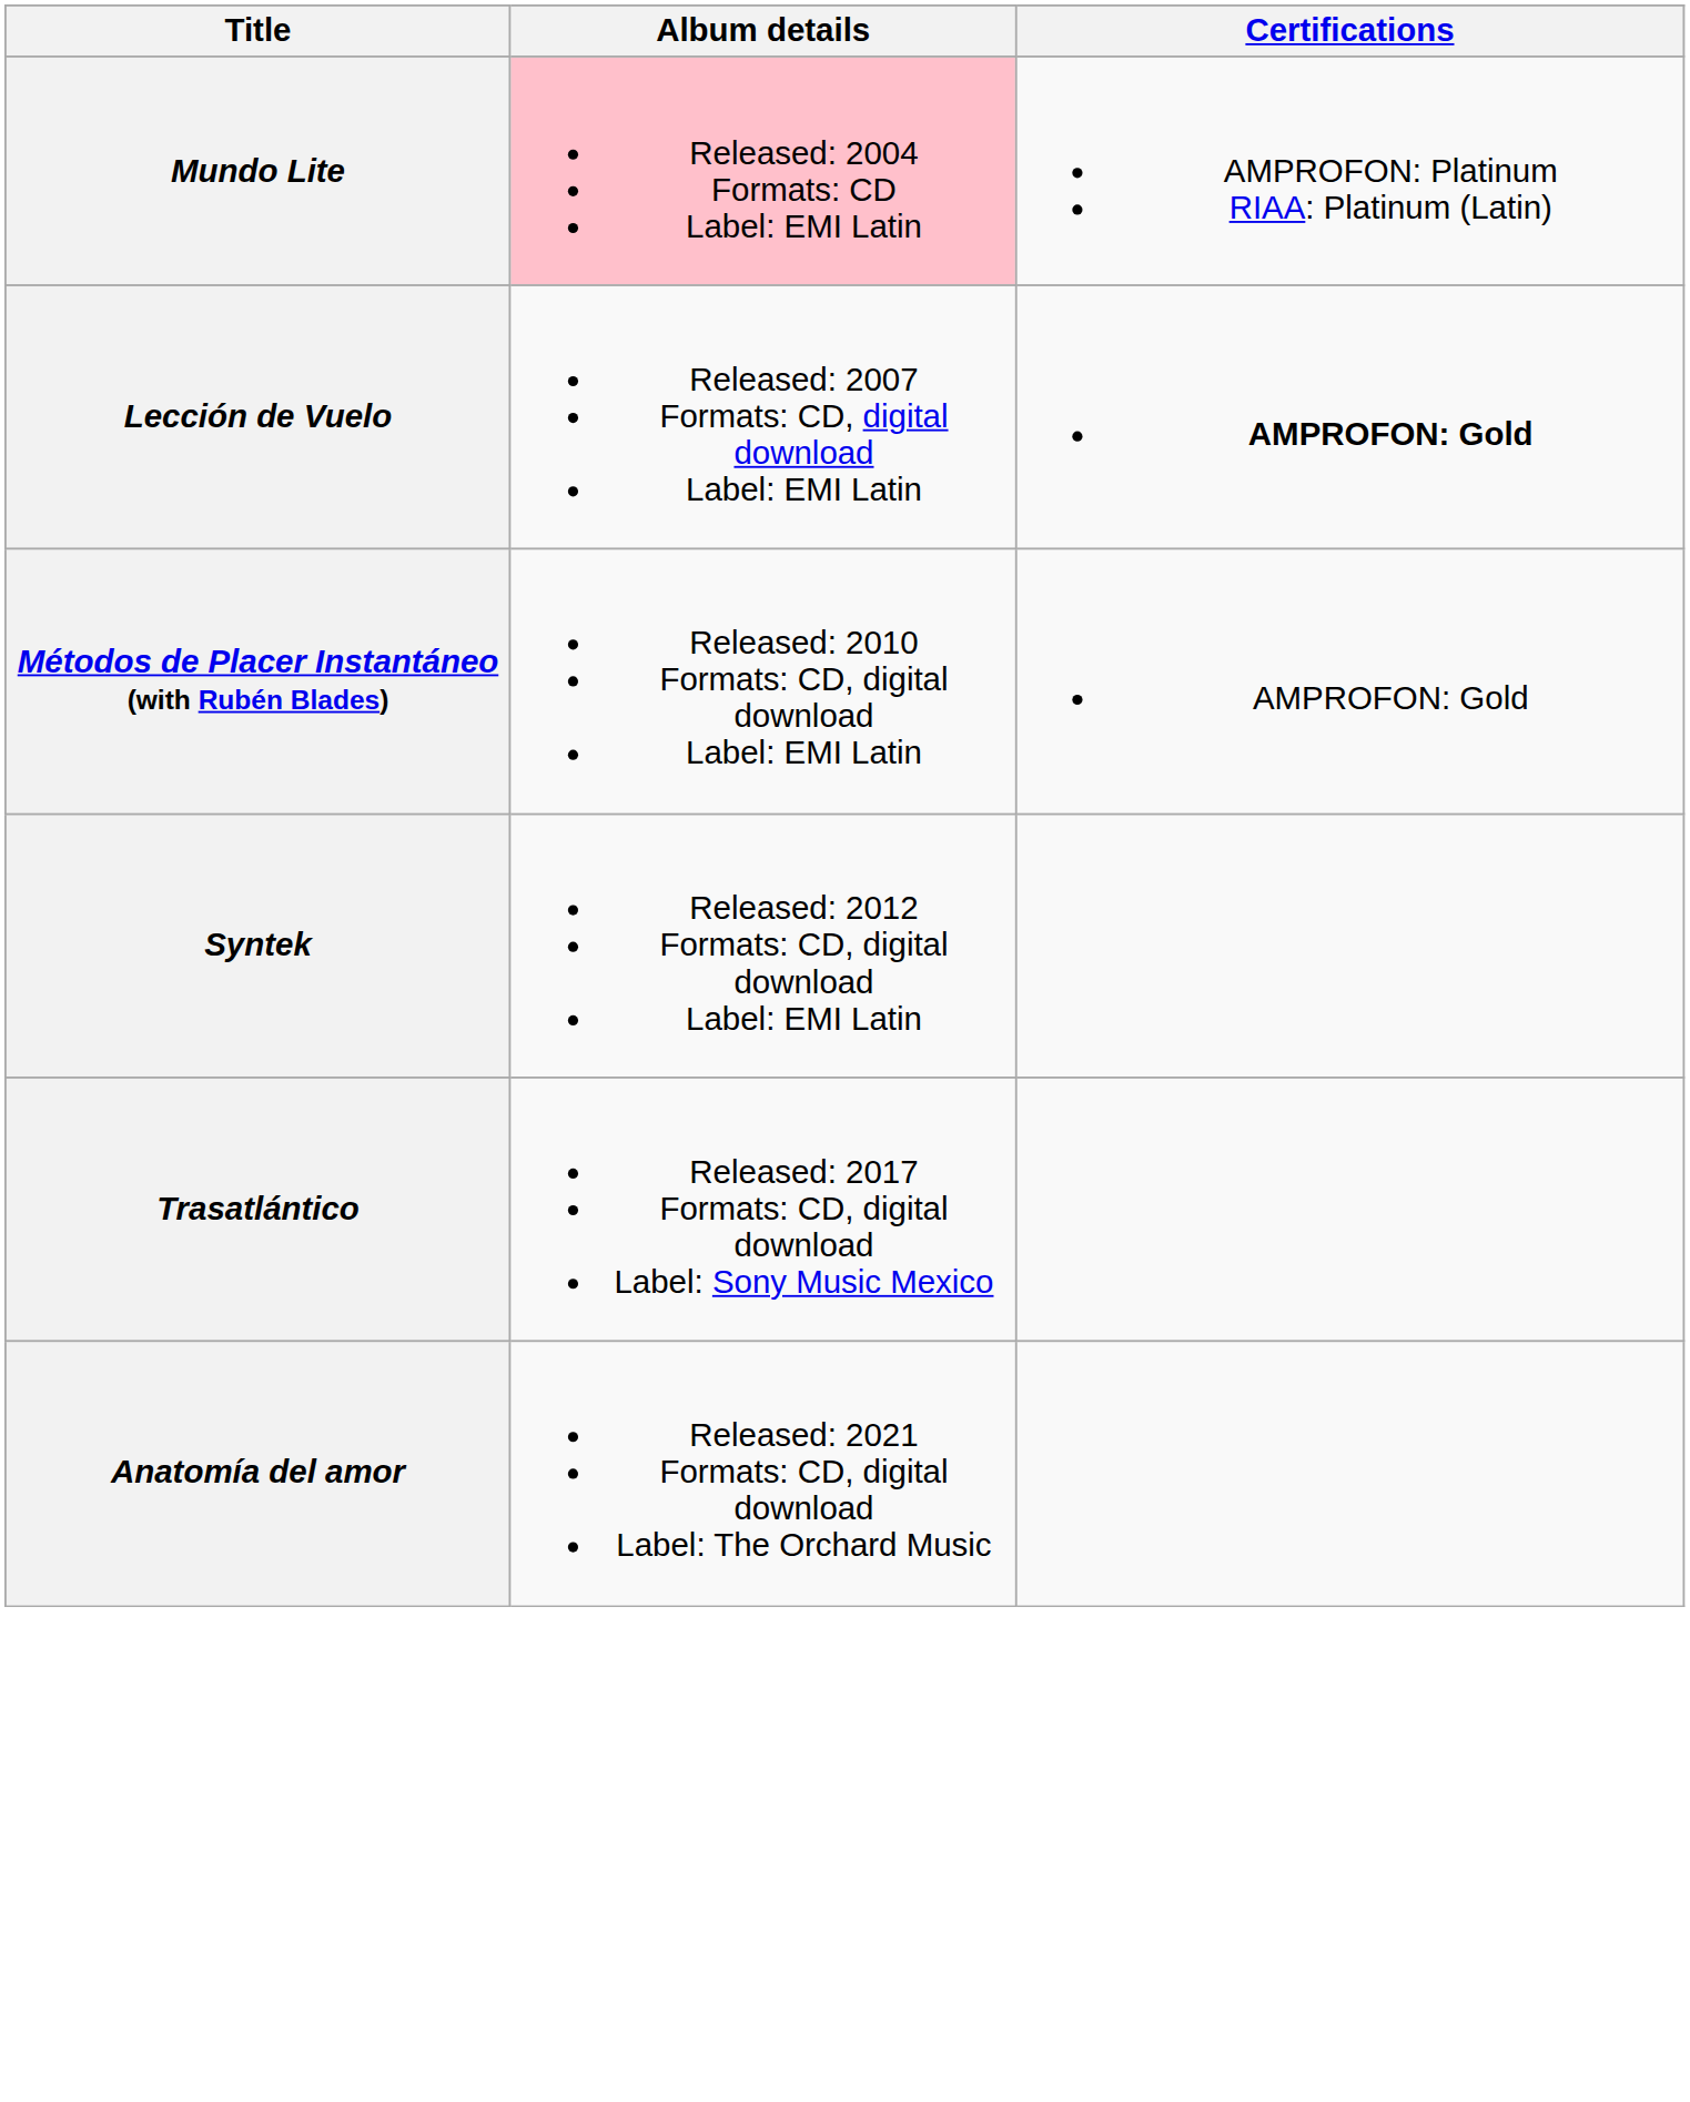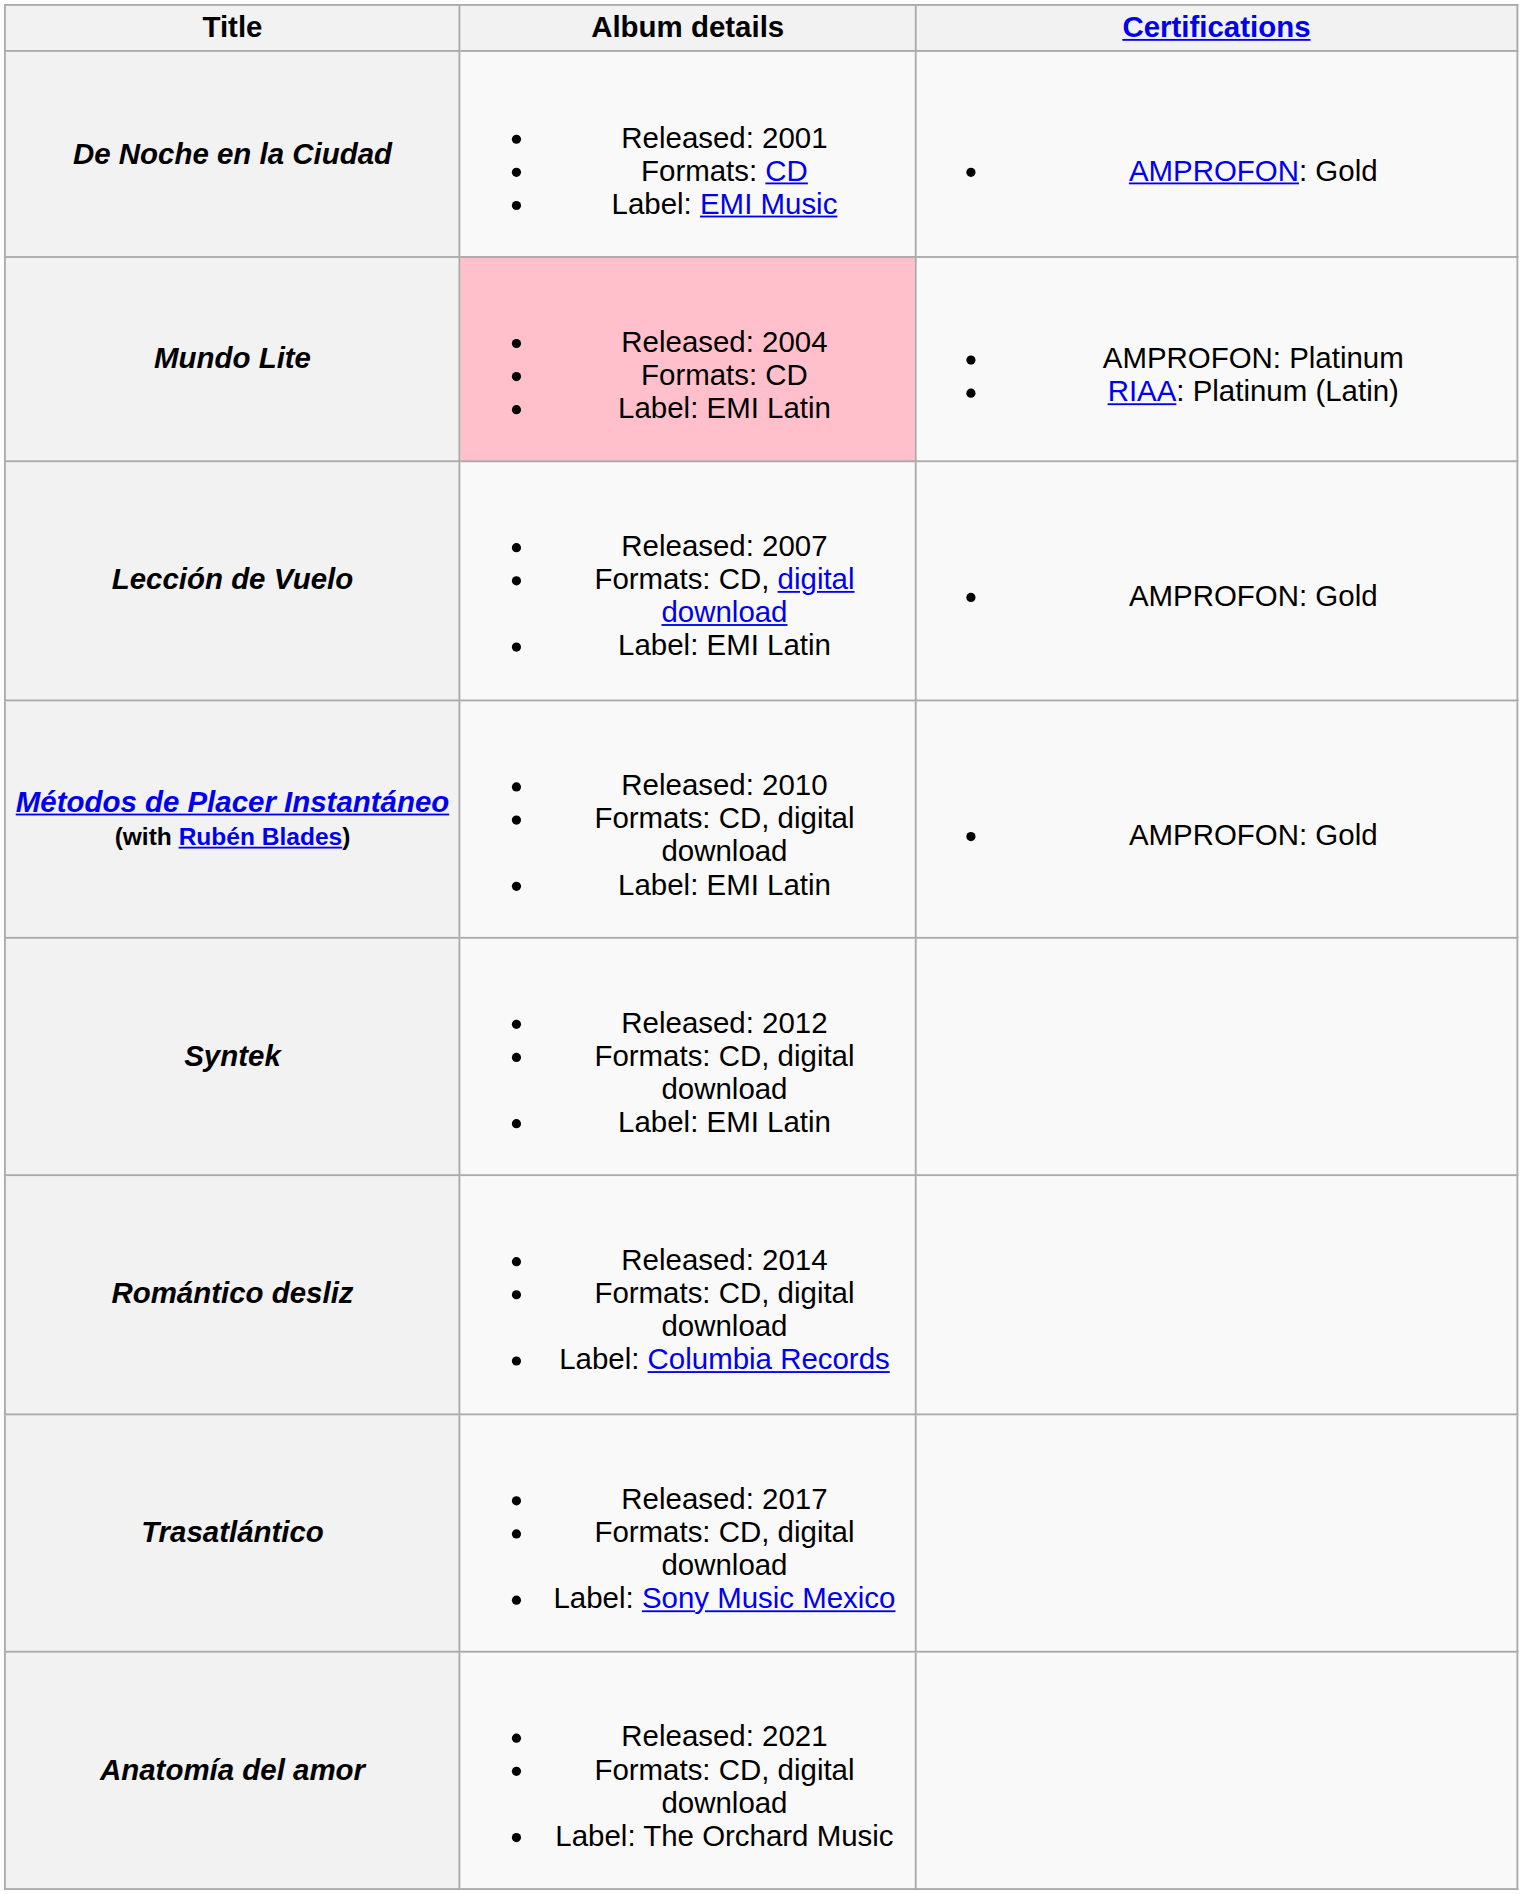 <table class="wikitable plainrowheaders" style="text-align:center;">
 <tr>
 <th scope="col" style="width:15em;">Title</th>
 <th scope="col" style="width:15em;">Album details</th>
 <th scope="col" style="width:20em;"><a href='#'>Certifications</a></th>
+</tr>
+<tr>
+<th scope="row"><em>De Noche en la Ciudad</em></th>
+<td><br><ul><li>Released: 2001</li><li>Formats: <a href='#'>CD</a></li><li>Label: <a href='#'>EMI Music</a></li></ul></td>
+<td><br><ul><li><a href='#'>AMPROFON</a>: Gold</li></ul></td>
 </tr>
 <tr>
 <th scope="row"><em>Mundo Lite</em></th>
 <td style="background: pink;"><br><ul><li>Released: 2004</li><li>Formats: CD</li><li>Label: EMI Latin</li></ul></td>
 <td><br><ul><li>AMPROFON: Platinum</li><li><a href='#'>RIAA</a>: Platinum (Latin)</li></ul></td>
 </tr>
 <tr>
 <th scope="row"><em>Lección de Vuelo</em></th>
 <td><br><ul><li>Released: 2007</li><li>Formats: CD, <a href='#'>digital download</a></li><li>Label: EMI Latin</li></ul></td>
-<td><strong><br><ul><li>AMPROFON: Gold</li></ul></strong></td>
+<td><br><ul><li>AMPROFON: Gold</li></ul></td>
 </tr>
 <tr>
 <th scope="row"><em><a href='#'>Métodos de Placer Instantáneo</a></em> <br><small>(with <a href='#'>Rubén Blades</a>)</small></th>
 <td><br><ul><li>Released: 2010</li><li>Formats: CD, digital download</li><li>Label: EMI Latin</li></ul></td>
 <td><br><ul><li>AMPROFON: Gold</li></ul></td>
 </tr>
 <tr>
 <th scope="row"><em>Syntek</em></th>
 <td><br><ul><li>Released: 2012</li><li>Formats: CD, digital download</li><li>Label: EMI Latin</li></ul></td>
+<td></td>
+</tr>
+<tr>
+<th scope="row"><em>Romántico desliz</em></th>
+<td><br><ul><li>Released: 2014</li><li>Formats: CD, digital download</li><li>Label: <a href='#'>Columbia Records</a></li></ul></td>
 <td></td>
 </tr>
 <tr>
 <th scope="row"><em>Trasatlántico</em></th>
 <td><br><ul><li>Released: 2017</li><li>Formats: CD, digital download</li><li>Label: <a href='#'>Sony Music Mexico</a></li></ul></td>
 <td></td>
 </tr>
 <tr>
 <th scope="row"><em>Anatomía del amor</em></th>
 <td><br><ul><li>Released: 2021</li><li>Formats: CD, digital download</li><li>Label: The Orchard Music</li></ul></td>
 <td></td>
 </tr>
 </table>
